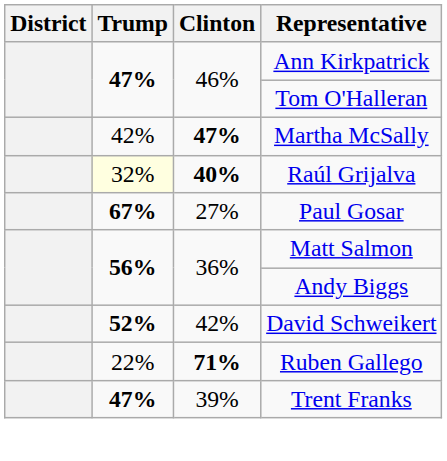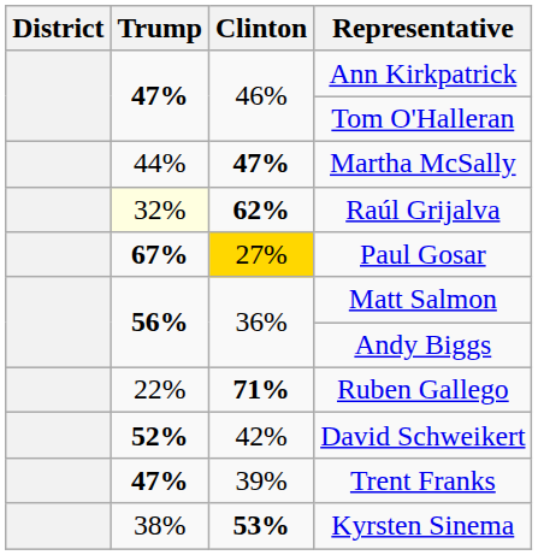 <table class=wikitable>
 <tr>
 <th>District</th>
 <th>Trump</th>
 <th>Clinton</th>
 <th>Representative</th>
 </tr>
 <tr align=center>
 <th rowspan=2 ></th>
 <td rowspan=2><strong>47%</strong></td>
 <td rowspan=2>46%</td>
 <td><a href='#'>Ann Kirkpatrick</a></td>
 </tr>
 <tr align=center>
 <td><a href='#'>Tom O'Halleran</a></td>
 </tr>
 <tr align=center>
 <th></th>
-<td>42%</td>
+<td>44%</td>
 <td><strong>47%</strong></td>
 <td><a href='#'>Martha McSally</a></td>
 </tr>
 <tr align=center>
 <th></th>
 <td style="background: lightyellow;">32%</td>
-<td><strong>40%</strong></td>
+<td><strong>62%</strong></td>
 <td><a href='#'>Raúl Grijalva</a></td>
 </tr>
 <tr align=center>
 <th></th>
 <td><strong>67%</strong></td>
-<td>27%</td>
+<td style="background: gold;">27%</td>
 <td><a href='#'>Paul Gosar</a></td>
 </tr>
 <tr align=center>
 <th rowspan=2 ></th>
 <td rowspan=2><strong>56%</strong></td>
 <td rowspan=2>36%</td>
 <td><a href='#'>Matt Salmon</a></td>
 </tr>
 <tr align=center>
 <td><a href='#'>Andy Biggs</a></td>
 </tr>
 <tr align=center>
 <th></th>
+<td>22%</td>
+<td><strong>71%</strong></td>
+<td><a href='#'>Ruben Gallego</a></td>
+</tr>
+<tr align=center>
+<th></th>
 <td><strong>52%</strong></td>
 <td>42%</td>
 <td><a href='#'>David Schweikert</a></td>
-</tr>
-<tr align=center>
-<th></th>
-<td>22%</td>
-<td><strong>71%</strong></td>
-<td><a href='#'>Ruben Gallego</a></td>
 </tr>
 <tr align=center>
 <th></th>
 <td><strong>47%</strong></td>
 <td>39%</td>
 <td><a href='#'>Trent Franks</a></td>
 </tr>
+<tr align=center>
+<th></th>
+<td>38%</td>
+<td><strong>53%</strong></td>
+<td><a href='#'>Kyrsten Sinema</a></td>
+</tr>
 </table>
